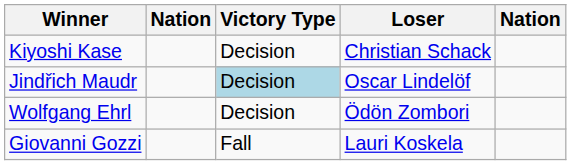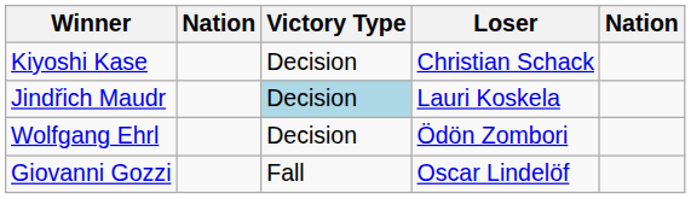 <table class="wikitable sortable" style="text-align:left;">
 <tr>
 <th>Winner</th>
 <th>Nation</th>
 <th>Victory Type</th>
 <th>Loser</th>
 <th>Nation</th>
 </tr>
 <tr>
 <td><a href='#'>Kiyoshi Kase</a></td>
 <td></td>
 <td>Decision</td>
 <td><a href='#'>Christian Schack</a></td>
 <td></td>
 </tr>
 <tr>
 <td><a href='#'>Jindřich Maudr</a></td>
 <td></td>
 <td style="background: lightblue;">Decision</td>
-<td><a href='#'>Oscar Lindelöf</a></td>
+<td><a href='#'>Lauri Koskela</a></td>
 <td></td>
 </tr>
 <tr>
 <td><a href='#'>Wolfgang Ehrl</a></td>
 <td></td>
 <td>Decision</td>
 <td><a href='#'>Ödön Zombori</a></td>
 <td></td>
 </tr>
 <tr>
 <td><a href='#'>Giovanni Gozzi</a></td>
 <td></td>
 <td>Fall</td>
-<td><a href='#'>Lauri Koskela</a></td>
+<td><a href='#'>Oscar Lindelöf</a></td>
 <td></td>
 </tr>
 </table>
